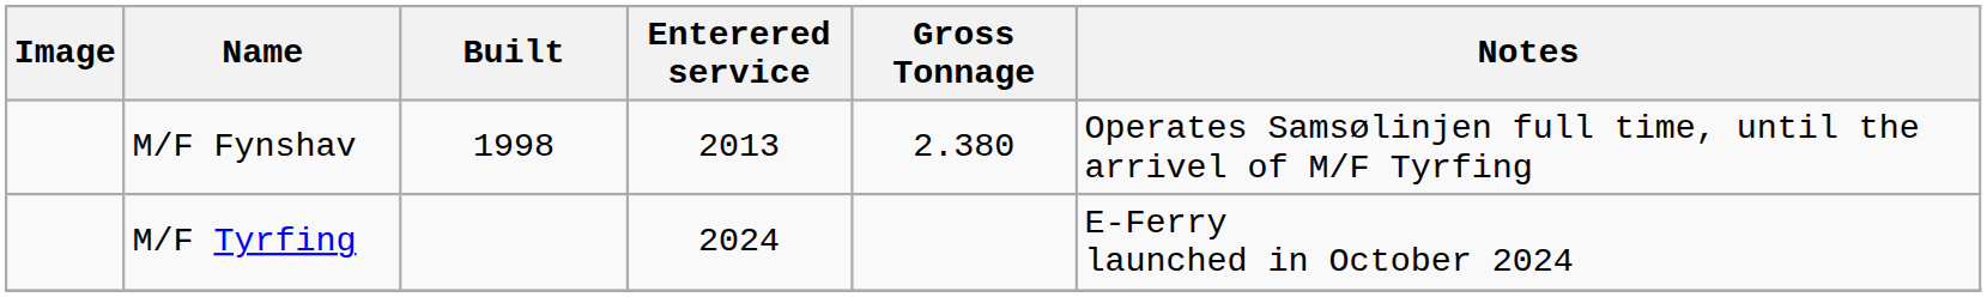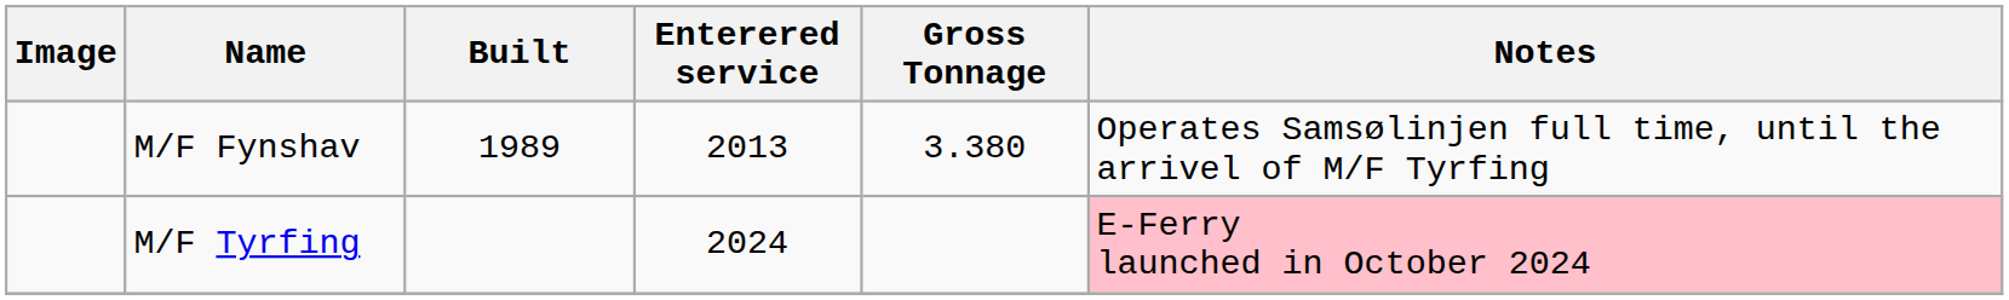 <table class="wikitable sortable" border="1">
 <tr>
 <th class="unsortable">Image</th>
 <th scope="col" width="100pt">Name</th>
 <th scope="col" width="80pt">Built</th>
 <th scope="col" width="80pt">Enterered service</th>
 <th scope="col" width="80pt">Gross Tonnage</th>
 <th scope="col" width="340pt" class="unsortable">Notes</th>
 </tr>
 <tr>
 <td></td>
 <td>M/F Fynshav</td>
-<td align="Center">1998</td>
+<td align="Center">1989</td>
 <td align="Center">2013</td>
-<td align="Center">2.380</td>
+<td align="Center">3.380</td>
 <td>Operates Samsølinjen full time, until the arrivel of M/F Tyrfing</td>
 </tr>
 <tr>
 <td></td>
 <td>M/F <a href='#'>Tyrfing</a></td>
 <td align="Center"></td>
 <td align="Center">2024</td>
 <td align="Center"></td>
-<td>E-Ferry<br>launched in October 2024</td>
+<td style="background: pink;">E-Ferry<br>launched in October 2024</td>
 </tr>
 <tr>
 </tr>
 </table>
